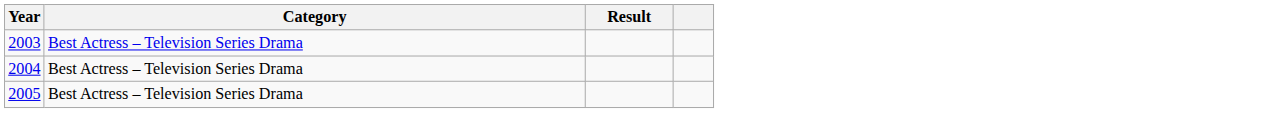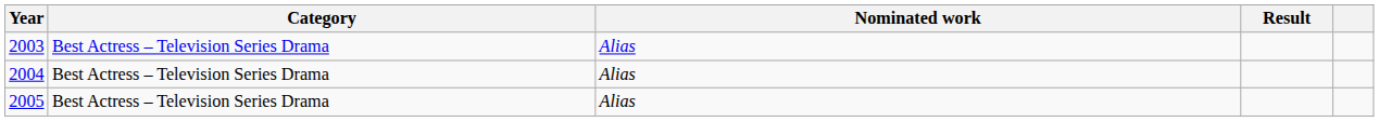 <table class="wikitable sortable">
 <tr>
 <th scope="col" style="width:1em;">Year</th>
 <th scope="col" style="width:33em;">Category</th>
+<th scope="col" style="width:39em;">Nominated work</th>
 <th scope="col" style="width:5em;">Result</th>
 <th scope="col" style="width:2em;" class="unsortable"></th>
 </tr>
 <tr>
 <td><a href='#'>2003</a></td>
 <td><a href='#'>Best Actress – Television Series Drama</a></td>
+<td><em><a href='#'>Alias</a></em></td>
 <td></td>
 <td></td>
 </tr>
 <tr>
 <td><a href='#'>2004</a></td>
 <td>Best Actress – Television Series Drama</td>
+<td><em>Alias</em></td>
 <td></td>
 <td></td>
 </tr>
 <tr>
 <td><a href='#'>2005</a></td>
 <td>Best Actress – Television Series Drama</td>
+<td><em>Alias</em></td>
 <td></td>
 <td></td>
 </tr>
 </table>
